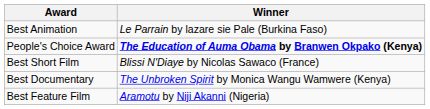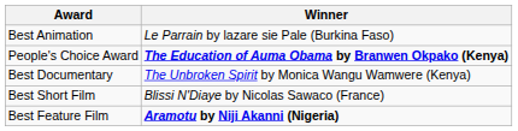 <table class="wikitable">
 <tr>
 <th>Award</th>
 <th>Winner</th>
 </tr>
 <tr>
 <td>Best Animation</td>
 <td><em>Le Parrain</em> by lazare sie Pale (Burkina Faso)</td>
 </tr>
 <tr>
 <td>People's Choice Award</td>
 <td><strong><em><a href='#'>The Education of Auma Obama</a></em> by <a href='#'>Branwen Okpako</a> (Kenya)</strong></td>
 </tr>
 <tr>
+<td>Best Documentary</td>
+<td><em><a href='#'>The Unbroken Spirit</a></em> by Monica Wangu Wamwere (Kenya)</td>
+</tr>
+<tr>
 <td>Best Short Film</td>
 <td><em>Blissi N'Diaye</em> by Nicolas Sawaco (France)</td>
 </tr>
 <tr>
-<td>Best Documentary</td>
-<td><em><a href='#'>The Unbroken Spirit</a></em> by Monica Wangu Wamwere (Kenya)</td>
-</tr>
-<tr>
 <td>Best Feature Film</td>
-<td><em><a href='#'>Aramotu</a></em> by <a href='#'>Niji Akanni</a> (Nigeria)</td>
+<td><strong><em><a href='#'>Aramotu</a></em> by <a href='#'>Niji Akanni</a> (Nigeria)</strong></td>
 </tr>
 </table>
